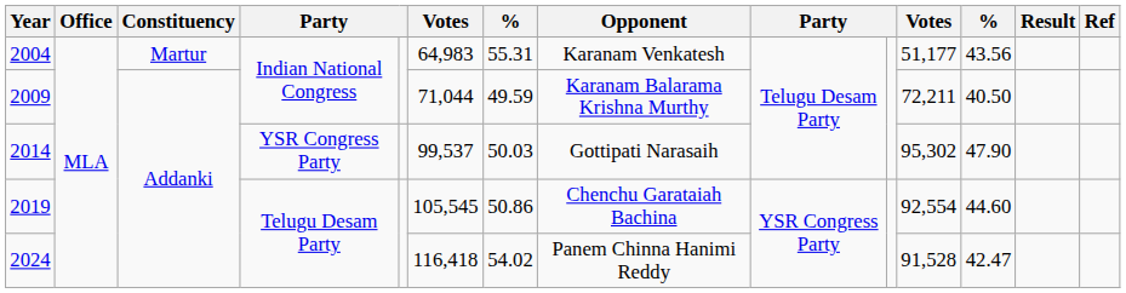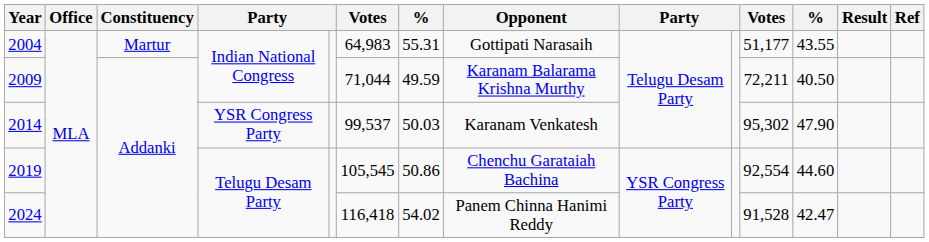 <table class="wikitable sortable" style="width:70%; text-align: center;">
 <tr>
 <th>Year</th>
 <th>Office</th>
 <th>Constituency</th>
 <th colspan="2">Party</th>
 <th>Votes</th>
 <th>%</th>
 <th>Opponent</th>
 <th colspan="2">Party</th>
 <th>Votes</th>
 <th>%</th>
 <th>Result</th>
 <th>Ref</th>
 </tr>
 <tr>
 <td><a href='#'>2004</a></td>
 <td rowspan="5"><a href='#'>MLA</a></td>
 <td><a href='#'>Martur</a></td>
 <td rowspan=2><a href='#'>Indian National Congress</a></td>
 <td rowspan=2></td>
 <td>64,983</td>
 <td>55.31</td>
-<td>Karanam Venkatesh</td>
+<td>Gottipati Narasaih</td>
 <td rowspan=3><a href='#'>Telugu Desam Party</a></td>
 <td rowspan=3></td>
 <td>51,177</td>
-<td>43.56</td>
+<td>43.55</td>
 <td></td>
 <td></td>
 </tr>
 <tr>
 <td><a href='#'>2009</a></td>
 <td rowspan=4><a href='#'>Addanki</a></td>
 <td>71,044</td>
 <td>49.59</td>
 <td><a href='#'>Karanam Balarama Krishna Murthy</a></td>
 <td>72,211</td>
 <td>40.50</td>
 <td></td>
 <td></td>
 </tr>
 <tr>
 <td><a href='#'>2014</a></td>
 <td><a href='#'>YSR Congress Party</a></td>
 <td></td>
 <td>99,537</td>
 <td>50.03</td>
-<td>Gottipati Narasaih</td>
+<td>Karanam Venkatesh</td>
 <td>95,302</td>
 <td>47.90</td>
 <td></td>
 <td></td>
 </tr>
 <tr>
 <td><a href='#'>2019</a></td>
 <td rowspan=2><a href='#'>Telugu Desam Party</a></td>
 <td rowspan=2></td>
 <td>105,545</td>
 <td>50.86</td>
 <td><a href='#'>Chenchu Garataiah Bachina</a></td>
 <td rowspan=2><a href='#'>YSR Congress Party</a></td>
 <td rowspan=2></td>
 <td>92,554</td>
 <td>44.60</td>
 <td></td>
 <td></td>
 </tr>
 <tr>
 <td><a href='#'>2024</a></td>
 <td>116,418</td>
 <td>54.02</td>
 <td>Panem Chinna Hanimi Reddy</td>
 <td>91,528</td>
 <td>42.47</td>
 <td></td>
 <td></td>
 </tr>
 </table>
